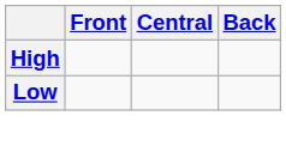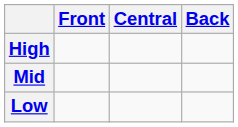 <table class="wikitable" style="text-align:center;">
 <tr>
 <th></th>
 <th><a href='#'>Front</a></th>
 <th><a href='#'>Central</a></th>
 <th><a href='#'>Back</a></th>
 </tr>
 <tr>
 <th><a href='#'>High</a></th>
 <td></td>
 <td></td>
 <td></td>
 </tr>
 <tr>
+<th><a href='#'>Mid</a></th>
+<td></td>
+<td></td>
+<td></td>
+</tr>
+<tr>
 <th><a href='#'>Low</a></th>
 <td></td>
 <td></td>
 <td></td>
 </tr>
 </table>
